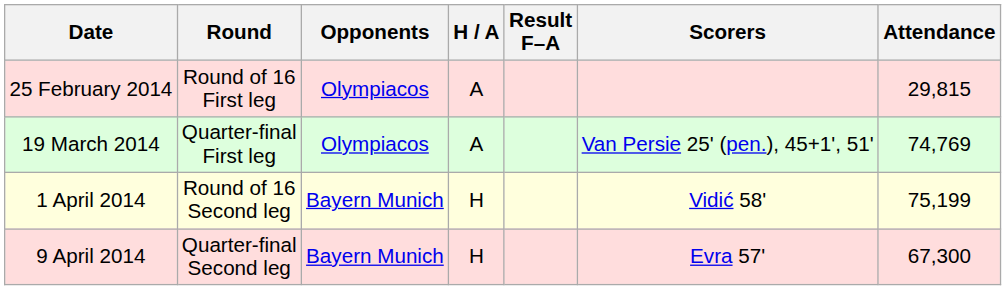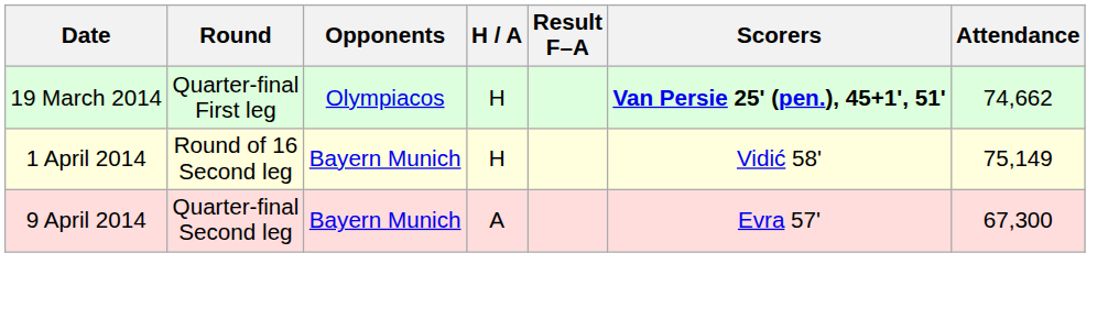 <table class="wikitable" style="text-align:center">
 <tr>
 <th>Date</th>
 <th>Round</th>
 <th>Opponents</th>
 <th>H / A</th>
 <th>Result<br>F–A</th>
 <th>Scorers</th>
 <th>Attendance</th>
 </tr>
-<tr bgcolor="#ffdddd">
-<td>25 February 2014</td>
-<td>Round of 16<br>First leg</td>
-<td><a href='#'>Olympiacos</a></td>
-<td>A</td>
-<td></td>
-<td></td>
-<td>29,815</td>
-</tr>
 <tr bgcolor="#ddffdd">
 <td>19 March 2014</td>
 <td>Quarter-final<br>First leg</td>
 <td><a href='#'>Olympiacos</a></td>
-<td>A</td>
+<td>H</td>
 <td></td>
-<td><a href='#'>Van Persie</a> 25' (<a href='#'>pen.</a>), 45+1', 51'</td>
-<td>74,769</td>
+<td><strong><a href='#'>Van Persie</a> 25' (<a href='#'>pen.</a>), 45+1', 51'</strong></td>
+<td>74,662</td>
 </tr>
 <tr bgcolor="ffffdd">
 <td>1 April 2014</td>
 <td>Round of 16<br>Second leg</td>
 <td><a href='#'>Bayern Munich</a></td>
 <td>H</td>
 <td></td>
 <td><a href='#'>Vidić</a> 58'</td>
-<td>75,199</td>
+<td>75,149</td>
 </tr>
 <tr bgcolor="ffdddd">
 <td>9 April 2014</td>
 <td>Quarter-final<br>Second leg</td>
 <td><a href='#'>Bayern Munich</a></td>
-<td>H</td>
+<td>A</td>
 <td></td>
 <td><a href='#'>Evra</a> 57'</td>
 <td>67,300</td>
 </tr>
 </table>
